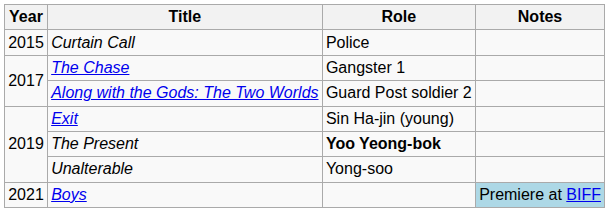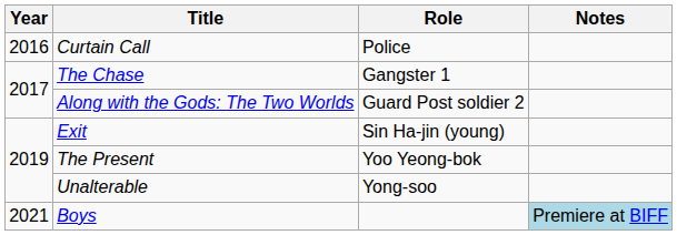 <table class="wikitable">
 <tr>
 <th>Year</th>
 <th>Title</th>
 <th>Role</th>
 <th>Notes</th>
 </tr>
 <tr>
-<td>2015</td>
+<td>2016</td>
 <td><em>Curtain Call</em></td>
 <td>Police</td>
 <td></td>
 </tr>
 <tr>
 <td rowspan=2>2017</td>
 <td><em><a href='#'>The Chase</a></em></td>
 <td>Gangster 1</td>
 <td></td>
 </tr>
 <tr>
 <td><em><a href='#'>Along with the Gods: The Two Worlds</a></em></td>
 <td>Guard Post soldier 2</td>
 <td></td>
 </tr>
 <tr>
 <td rowspan=3>2019</td>
 <td><em><a href='#'>Exit</a></em></td>
 <td>Sin Ha-jin (young)</td>
 <td></td>
 </tr>
 <tr>
 <td><em>The Present</em></td>
-<td><strong>Yoo Yeong-bok</strong></td>
+<td>Yoo Yeong-bok</td>
 <td></td>
 </tr>
 <tr>
 <td><em>Unalterable</em></td>
 <td>Yong-soo</td>
 <td></td>
 </tr>
 <tr>
 <td>2021</td>
 <td><em><a href='#'>Boys</a></em></td>
 <td></td>
 <td style="background: lightblue; text-align:center">Premiere at <a href='#'>BIFF</a></td>
 </tr>
 <tr>
 </tr>
 </table>
